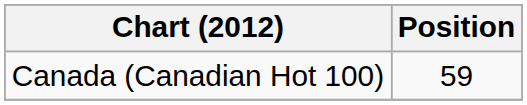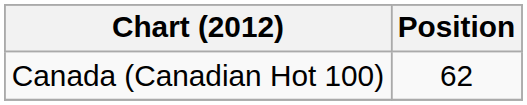 <table class="wikitable sortable">
 <tr>
 <th scope="col">Chart (2012)</th>
 <th scope="col">Position</th>
 </tr>
 <tr>
 <td style="text-align:left;">Canada (Canadian Hot 100)</td>
-<td style="text-align:center;">59</td>
+<td style="text-align:center;">62</td>
 </tr>
 <tr>
 </tr>
 </table>
